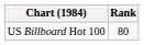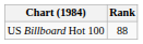 <table class="wikitable">
 <tr>
 <th align="left">Chart (1984)</th>
 <th style="text-align:center;">Rank</th>
 </tr>
 <tr>
 <td>US <em>Billboard</em> Hot 100</td>
-<td style="text-align:center;">80</td>
+<td style="text-align:center;">88</td>
 </tr>
 </table>
